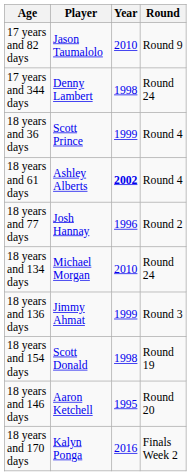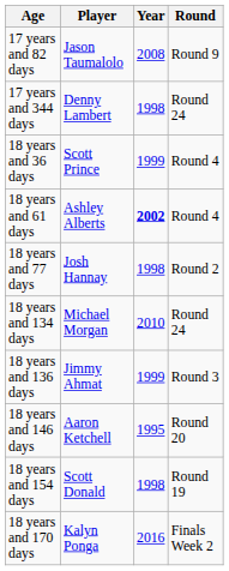 <table class="wikitable" style="width:40%;">
 <tr>
 <th>Age</th>
 <th>Player</th>
 <th>Year</th>
 <th>Round</th>
 </tr>
 <tr>
 <td>17 years and 82 days</td>
 <td><a href='#'>Jason Taumalolo</a></td>
-<td><a href='#'>2010</a></td>
+<td><a href='#'>2008</a></td>
 <td>Round 9</td>
 </tr>
 <tr>
 <td>17 years and 344 days</td>
 <td><a href='#'>Denny Lambert</a></td>
 <td><a href='#'>1998</a></td>
 <td>Round 24</td>
 </tr>
 <tr>
 <td>18 years and 36 days</td>
 <td><a href='#'>Scott Prince</a></td>
 <td><a href='#'>1999</a></td>
 <td>Round 4</td>
 </tr>
 <tr>
 <td>18 years and 61 days</td>
 <td><a href='#'>Ashley Alberts</a></td>
 <td><strong><a href='#'>2002</a></strong></td>
 <td>Round 4</td>
 </tr>
 <tr>
 <td>18 years and 77 days</td>
 <td><a href='#'>Josh Hannay</a></td>
-<td><a href='#'>1996</a></td>
+<td><a href='#'>1998</a></td>
 <td>Round 2</td>
 </tr>
 <tr>
 <td>18 years and 134 days</td>
 <td><a href='#'>Michael Morgan</a></td>
 <td><a href='#'>2010</a></td>
 <td>Round 24</td>
 </tr>
 <tr>
 <td>18 years and 136 days</td>
 <td><a href='#'>Jimmy Ahmat</a></td>
 <td><a href='#'>1999</a></td>
 <td>Round 3</td>
 </tr>
 <tr>
+<td>18 years and 146 days</td>
+<td><a href='#'>Aaron Ketchell</a></td>
+<td><a href='#'>1995</a></td>
+<td>Round 20</td>
+</tr>
+<tr>
 <td>18 years and 154 days</td>
 <td><a href='#'>Scott Donald</a></td>
 <td><a href='#'>1998</a></td>
 <td>Round 19</td>
-</tr>
-<tr>
-<td>18 years and 146 days</td>
-<td><a href='#'>Aaron Ketchell</a></td>
-<td><a href='#'>1995</a></td>
-<td>Round 20</td>
 </tr>
 <tr>
 <td>18 years and 170 days</td>
 <td><a href='#'>Kalyn Ponga</a></td>
 <td><a href='#'>2016</a></td>
 <td>Finals Week 2</td>
 </tr>
 </table>
